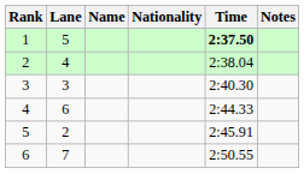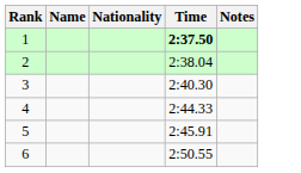 <table class="wikitable sortable" style="text-align:center">
 <tr>
 <th>Rank</th>
-<th>Lane</th>
 <th>Name</th>
 <th>Nationality</th>
 <th>Time</th>
 <th>Notes</th>
 </tr>
 <tr bgcolor=ccffcc>
 <td>1</td>
-<td>5</td>
 <td align=left></td>
 <td align=left></td>
 <td><strong>2:37.50</strong></td>
 <td><strong></strong></td>
 </tr>
 <tr bgcolor=ccffcc>
 <td>2</td>
-<td>4</td>
 <td align=left></td>
 <td align=left></td>
 <td>2:38.04</td>
 <td><strong></strong></td>
 </tr>
 <tr>
-<td>3</td>
 <td>3</td>
 <td align=left></td>
 <td align=left></td>
 <td>2:40.30</td>
 <td></td>
 </tr>
 <tr>
 <td>4</td>
-<td>6</td>
 <td align=left></td>
 <td align=left></td>
 <td>2:44.33</td>
 <td></td>
 </tr>
 <tr>
 <td>5</td>
-<td>2</td>
 <td align=left></td>
 <td align=left></td>
 <td>2:45.91</td>
 <td></td>
 </tr>
 <tr>
 <td>6</td>
-<td>7</td>
 <td align=left></td>
 <td align=left></td>
 <td>2:50.55</td>
 <td></td>
 </tr>
 </table>
